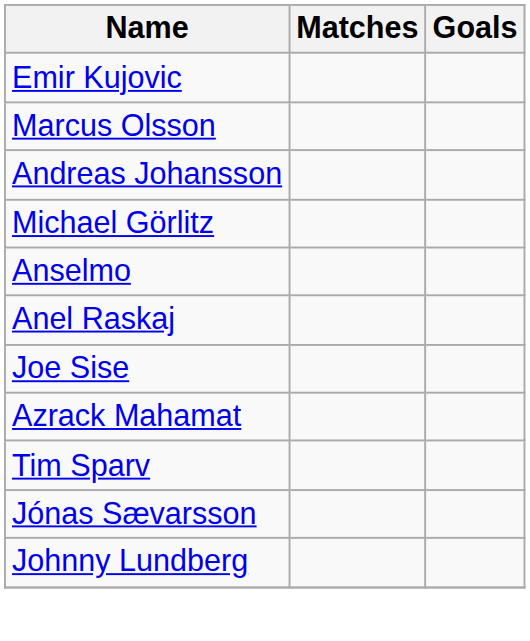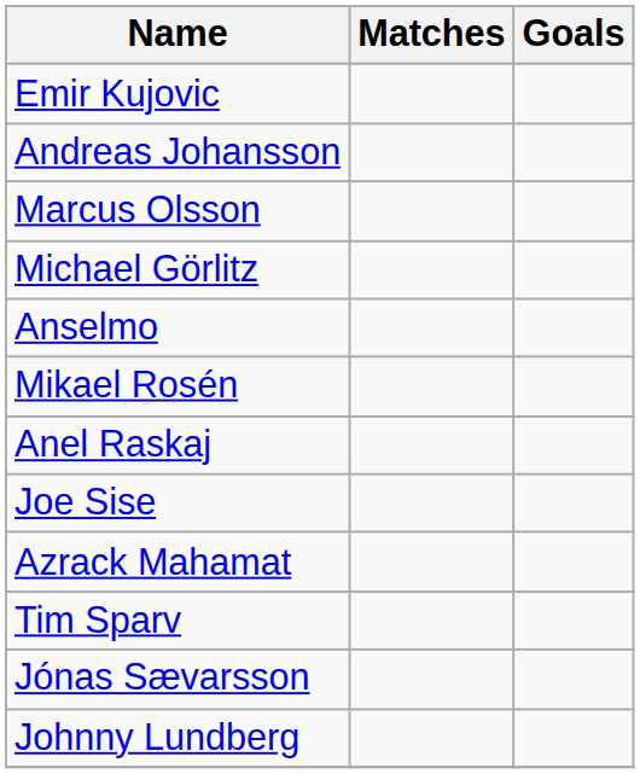 <table class="wikitable">
 <tr>
 <th>Name</th>
 <th>Matches</th>
 <th>Goals</th>
 </tr>
 <tr>
 <td> <a href='#'>Emir Kujovic</a></td>
 <td></td>
 <td></td>
 </tr>
 <tr>
-<td> <a href='#'>Marcus Olsson</a></td>
+<td> <a href='#'>Andreas Johansson</a></td>
 <td></td>
 <td></td>
 </tr>
 <tr>
-<td> <a href='#'>Andreas Johansson</a></td>
+<td> <a href='#'>Marcus Olsson</a></td>
 <td></td>
 <td></td>
 </tr>
 <tr>
 <td> <a href='#'>Michael Görlitz</a></td>
 <td></td>
 <td></td>
 </tr>
 <tr>
 <td> <a href='#'>Anselmo</a></td>
+<td></td>
+<td></td>
+</tr>
+<tr>
+<td> <a href='#'>Mikael Rosén</a></td>
 <td></td>
 <td></td>
 </tr>
 <tr>
 <td> <a href='#'>Anel Raskaj</a></td>
 <td></td>
 <td></td>
 </tr>
 <tr>
 <td> <a href='#'>Joe Sise</a></td>
 <td></td>
 <td></td>
 </tr>
 <tr>
 <td> <a href='#'>Azrack Mahamat</a></td>
 <td></td>
 <td></td>
 </tr>
 <tr>
 <td> <a href='#'>Tim Sparv</a></td>
 <td></td>
 <td></td>
 </tr>
 <tr>
 <td> <a href='#'>Jónas Sævarsson</a></td>
 <td></td>
 <td></td>
 </tr>
 <tr>
 <td> <a href='#'>Johnny Lundberg</a></td>
 <td></td>
 <td></td>
 </tr>
 <tr>
 </tr>
 </table>
